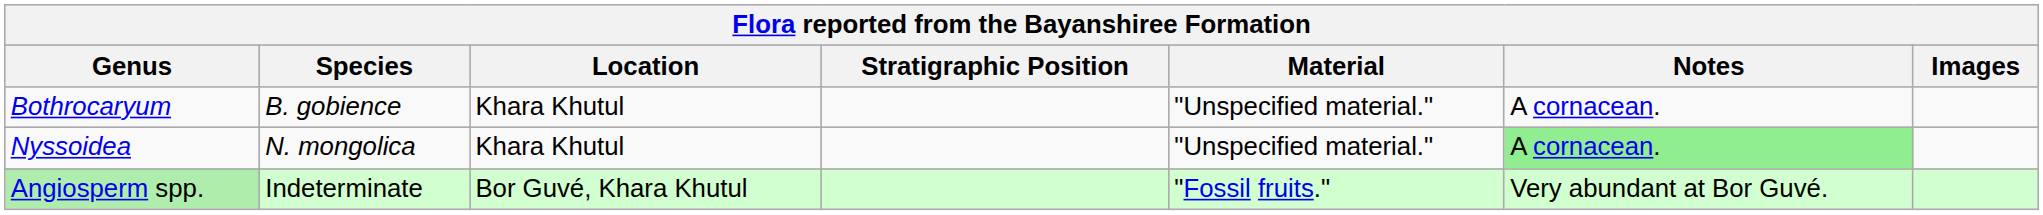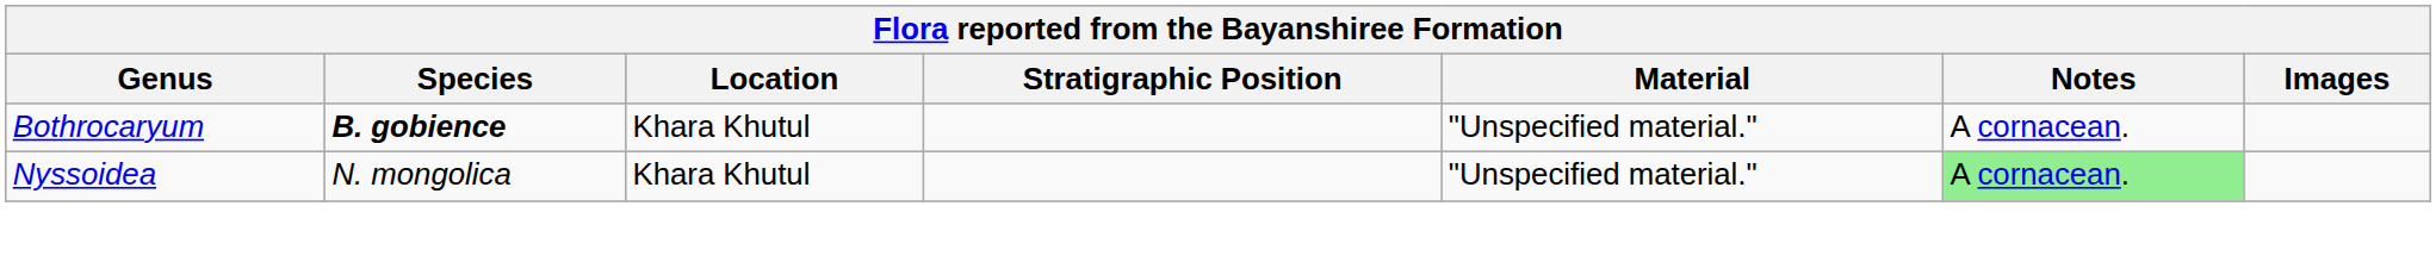 <table class="wikitable" align="center" width="100%">
 <tr>
 <th colspan="7" align="center"><strong><a href='#'>Flora</a> reported from the Bayanshiree Formation</strong></th>
 </tr>
 <tr>
 <th>Genus</th>
 <th>Species</th>
 <th>Location</th>
 <th>Stratigraphic Position</th>
 <th>Material</th>
 <th>Notes</th>
 <th>Images</th>
 </tr>
 <tr>
 <td><em><a href='#'>Bothrocaryum</a></em></td>
-<td><em>B. gobience</em></td>
+<td><strong><em>B. gobience</em></strong></td>
 <td>Khara Khutul</td>
 <td></td>
 <td>"Unspecified material."</td>
 <td>A <a href='#'>cornacean</a>.</td>
 <td></td>
 </tr>
 <tr>
 <td><em><a href='#'>Nyssoidea</a></em></td>
 <td><em>N. mongolica</em></td>
 <td>Khara Khutul</td>
 <td></td>
 <td>"Unspecified material."</td>
 <td style="background: lightgreen;">A <a href='#'>cornacean</a>.</td>
 <td></td>
 </tr>
-<tr>
-<td style="background:#afedac;"><a href='#'>Angiosperm</a> spp.</td>
-<td style="background:#d1ffcf;">Indeterminate</td>
-<td style="background:#d1ffcf;">Bor Guvé, Khara Khutul</td>
-<td style="background:#d1ffcf;"></td>
-<td style="background:#d1ffcf;">"<a href='#'>Fossil</a> <a href='#'>fruits</a>."</td>
-<td style="background:#d1ffcf;">Very abundant at Bor Guvé.</td>
-<td style="background:#d1ffcf;"></td>
-</tr>
 </table>
